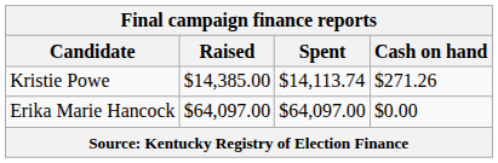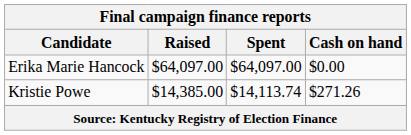 <table class="wikitable sortable">
 <tr>
 <th colspan=4>Final campaign finance reports</th>
 </tr>
 <tr style="text-align:center;">
 <th>Candidate</th>
 <th>Raised</th>
 <th>Spent</th>
 <th>Cash on hand</th>
 </tr>
 <tr>
+<td>Erika Marie Hancock</td>
+<td>$64,097.00</td>
+<td>$64,097.00</td>
+<td>$0.00</td>
+</tr>
+<tr>
 <td>Kristie Powe</td>
 <td>$14,385.00</td>
 <td>$14,113.74</td>
 <td>$271.26</td>
 </tr>
 <tr>
-<td>Erika Marie Hancock</td>
-<td>$64,097.00</td>
-<td>$64,097.00</td>
-<td>$0.00</td>
-</tr>
-<tr>
 <th colspan="4"><small>Source: Kentucky Registry of Election Finance</small></th>
 </tr>
 </table>
